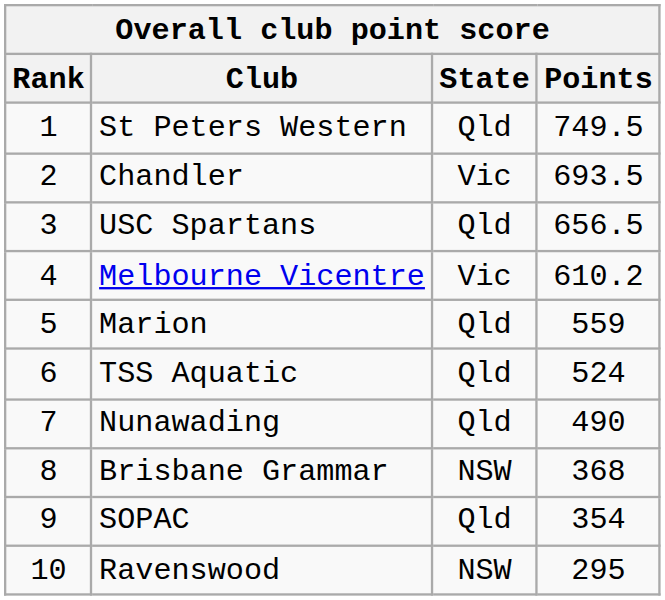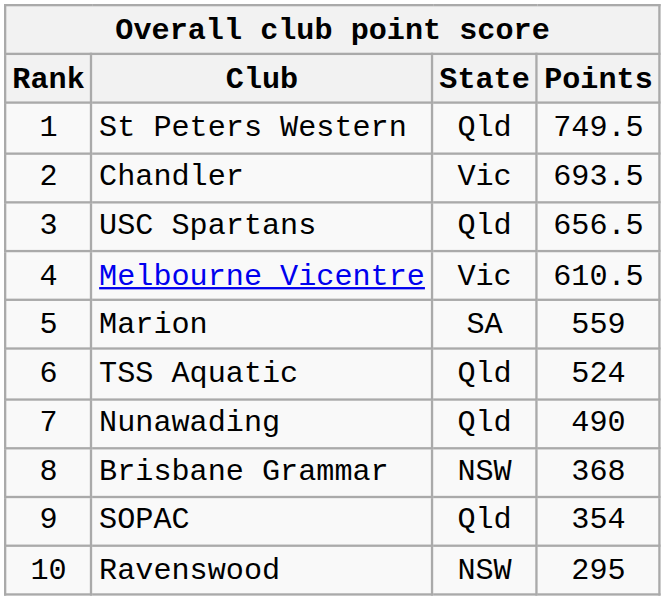 <table class="wikitable" style="text-align:center">
 <tr>
 <th colspan=4>Overall club point score</th>
 </tr>
 <tr>
 <th>Rank</th>
 <th>Club</th>
 <th>State</th>
 <th>Points</th>
 </tr>
 <tr>
 <td>1</td>
 <td align=left>St Peters Western</td>
 <td>Qld</td>
 <td>749.5</td>
 </tr>
 <tr>
 <td>2</td>
 <td align=left>Chandler</td>
 <td>Vic</td>
 <td>693.5</td>
 </tr>
 <tr>
 <td>3</td>
 <td align=left>USC Spartans</td>
 <td>Qld</td>
 <td>656.5</td>
 </tr>
 <tr>
 <td>4</td>
 <td align=left><a href='#'>Melbourne Vicentre</a></td>
 <td>Vic</td>
-<td>610.2</td>
+<td>610.5</td>
 </tr>
 <tr>
 <td>5</td>
 <td align=left>Marion</td>
-<td>Qld</td>
+<td>SA</td>
 <td>559</td>
 </tr>
 <tr>
 <td>6</td>
 <td align=left>TSS Aquatic</td>
 <td>Qld</td>
 <td>524</td>
 </tr>
 <tr>
 <td>7</td>
 <td align=left>Nunawading</td>
 <td>Qld</td>
 <td>490</td>
 </tr>
 <tr>
 <td>8</td>
 <td align=left>Brisbane Grammar</td>
 <td>NSW</td>
 <td>368</td>
 </tr>
 <tr>
 <td>9</td>
 <td align=left>SOPAC</td>
 <td>Qld</td>
 <td>354</td>
 </tr>
 <tr>
 <td>10</td>
 <td align=left>Ravenswood</td>
 <td>NSW</td>
 <td>295</td>
 </tr>
 </table>
